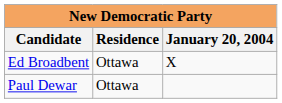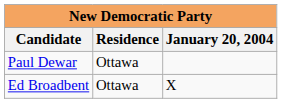 <table class="wikitable">
 <tr>
 <td style="text-align:center; background:sandybrown;" colspan="3"><strong>New Democratic Party</strong></td>
 </tr>
 <tr>
 <th align="left">Candidate</th>
 <th style="text-align:center;">Residence</th>
 <th align="left">January 20, 2004</th>
 </tr>
 <tr>
+<td><a href='#'>Paul Dewar</a></td>
+<td>Ottawa</td>
+<td></td>
+</tr>
+<tr>
 <td><a href='#'>Ed Broadbent</a></td>
 <td>Ottawa</td>
 <td>X</td>
 </tr>
-<tr>
-<td><a href='#'>Paul Dewar</a></td>
-<td>Ottawa</td>
-<td></td>
-</tr>
 </table>
